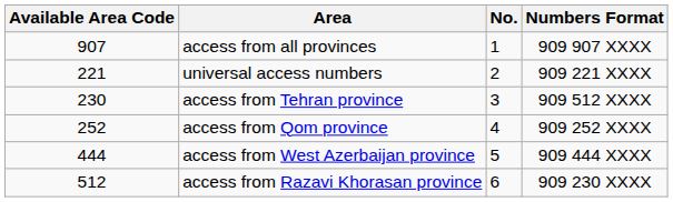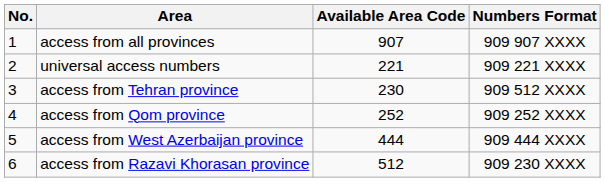 <table class="wikitable sortable">
 <tr r>
+<th>No.</th>
+<th>Area</th>
 <th>Available Area Code</th>
-<th>Area</th>
-<th>No.</th>
 <th>Numbers Format</th>
 </tr>
 <tr>
+<td>1</td>
+<td>access from all provinces</td>
 <td ! align=center>907</td>
-<td>access from all provinces</td>
-<td>1</td>
 <td ! align=center>909 907 XXXX</td>
 </tr>
 <tr>
+<td>2</td>
+<td>universal access numbers</td>
 <td ! align=center>221</td>
-<td>universal access numbers</td>
-<td>2</td>
 <td ! align=center>909 221 XXXX</td>
 </tr>
 <tr>
+<td>3</td>
+<td>access from <a href='#'>Tehran province</a></td>
 <td ! align=center>230</td>
-<td>access from <a href='#'>Tehran province</a></td>
-<td>3</td>
 <td ! align=center>909 512 XXXX</td>
 </tr>
 <tr>
+<td>4</td>
+<td>access from <a href='#'>Qom province</a></td>
 <td ! align=center>252</td>
-<td>access from <a href='#'>Qom province</a></td>
-<td>4</td>
 <td ! align=center>909 252 XXXX</td>
 </tr>
 <tr>
+<td>5</td>
+<td>access from <a href='#'>West Azerbaijan province</a></td>
 <td ! align=center>444</td>
-<td>access from <a href='#'>West Azerbaijan province</a></td>
-<td>5</td>
 <td ! align=center>909 444 XXXX</td>
 </tr>
 <tr>
+<td>6</td>
+<td>access from <a href='#'>Razavi Khorasan province</a></td>
 <td ! align=center>512</td>
-<td>access from <a href='#'>Razavi Khorasan province</a></td>
-<td>6</td>
 <td ! align=center>909 230 XXXX</td>
 </tr>
 </table>
